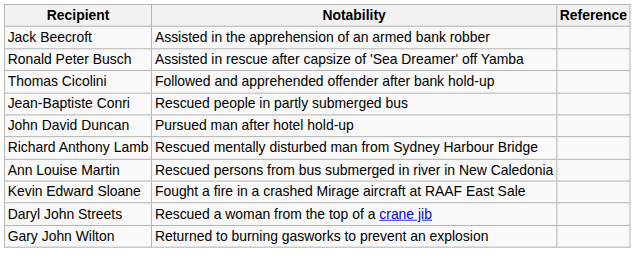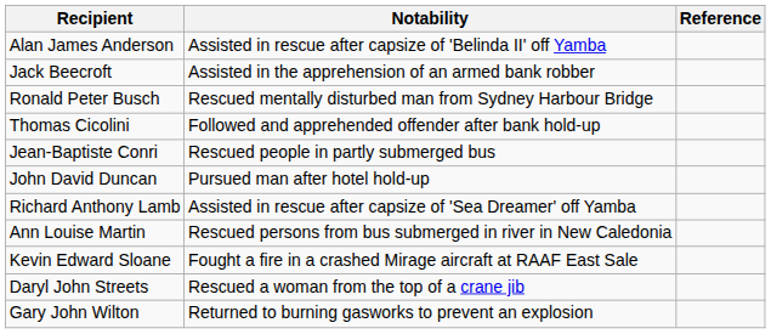 <table class="wikitable">
 <tr>
 <th>Recipient</th>
 <th>Notability</th>
 <th>Reference</th>
+</tr>
+<tr>
+<td>Alan James Anderson</td>
+<td>Assisted in rescue after capsize of 'Belinda II' off <a href='#'>Yamba</a></td>
+<td></td>
 </tr>
 <tr>
 <td>Jack Beecroft</td>
 <td>Assisted in the apprehension of an armed bank robber</td>
 <td></td>
 </tr>
 <tr>
 <td>Ronald Peter Busch</td>
-<td>Assisted in rescue after capsize of 'Sea Dreamer' off Yamba</td>
+<td>Rescued mentally disturbed man from Sydney Harbour Bridge</td>
 <td></td>
 </tr>
 <tr>
 <td>Thomas Cicolini</td>
 <td>Followed and apprehended offender after bank hold-up</td>
 <td></td>
 </tr>
 <tr>
 <td>Jean-Baptiste Conri</td>
 <td>Rescued people in partly submerged bus</td>
 <td></td>
 </tr>
 <tr>
 <td>John David Duncan</td>
 <td>Pursued man after hotel hold-up</td>
 <td></td>
 </tr>
 <tr>
 <td>Richard Anthony Lamb</td>
-<td>Rescued mentally disturbed man from Sydney Harbour Bridge</td>
+<td>Assisted in rescue after capsize of 'Sea Dreamer' off Yamba</td>
 <td></td>
 </tr>
 <tr>
 <td>Ann Louise Martin</td>
 <td>Rescued persons from bus submerged in river in New Caledonia</td>
 <td></td>
 </tr>
 <tr>
 <td>Kevin Edward Sloane</td>
 <td>Fought a fire in a crashed Mirage aircraft at RAAF East Sale</td>
 <td></td>
 </tr>
 <tr>
 <td>Daryl John Streets</td>
 <td>Rescued a woman from the top of a <a href='#'>crane jib</a></td>
 <td></td>
 </tr>
 <tr>
 <td>Gary John Wilton</td>
 <td>Returned to burning gasworks to prevent an explosion</td>
 <td></td>
 </tr>
 </table>
